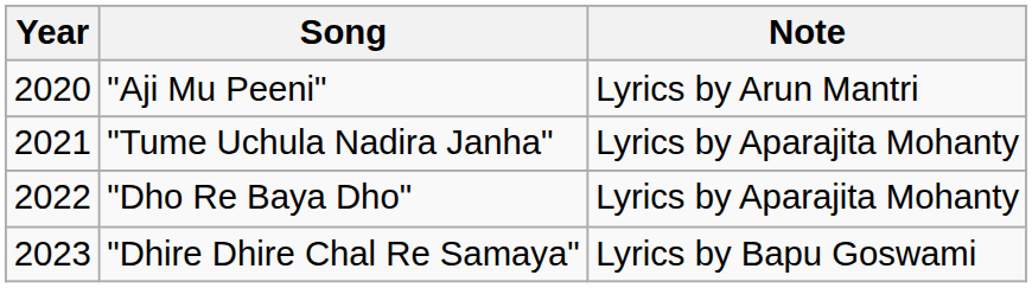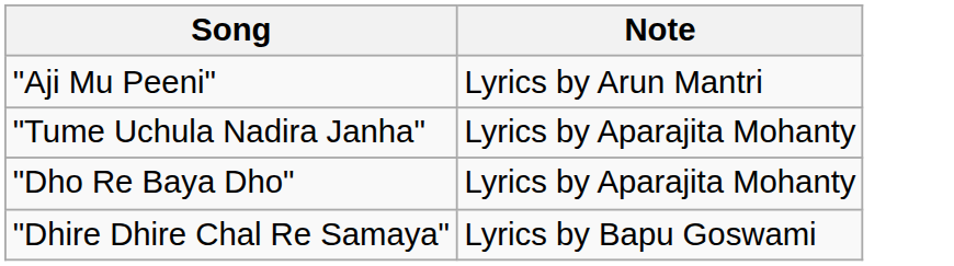 <table class="wikitable">
 <tr>
-<th>Year</th>
 <th>Song</th>
 <th>Note</th>
 </tr>
 <tr>
-<td>2020</td>
 <td>"Aji Mu Peeni"</td>
 <td>Lyrics by Arun Mantri</td>
 </tr>
 <tr>
-<td>2021</td>
 <td>"Tume Uchula Nadira Janha"</td>
 <td>Lyrics by Aparajita Mohanty</td>
 </tr>
 <tr>
-<td>2022</td>
 <td>"Dho Re Baya Dho"</td>
 <td>Lyrics by Aparajita Mohanty</td>
 </tr>
 <tr>
-<td>2023</td>
 <td>"Dhire Dhire Chal Re Samaya"</td>
 <td>Lyrics by Bapu Goswami</td>
 </tr>
 </table>
